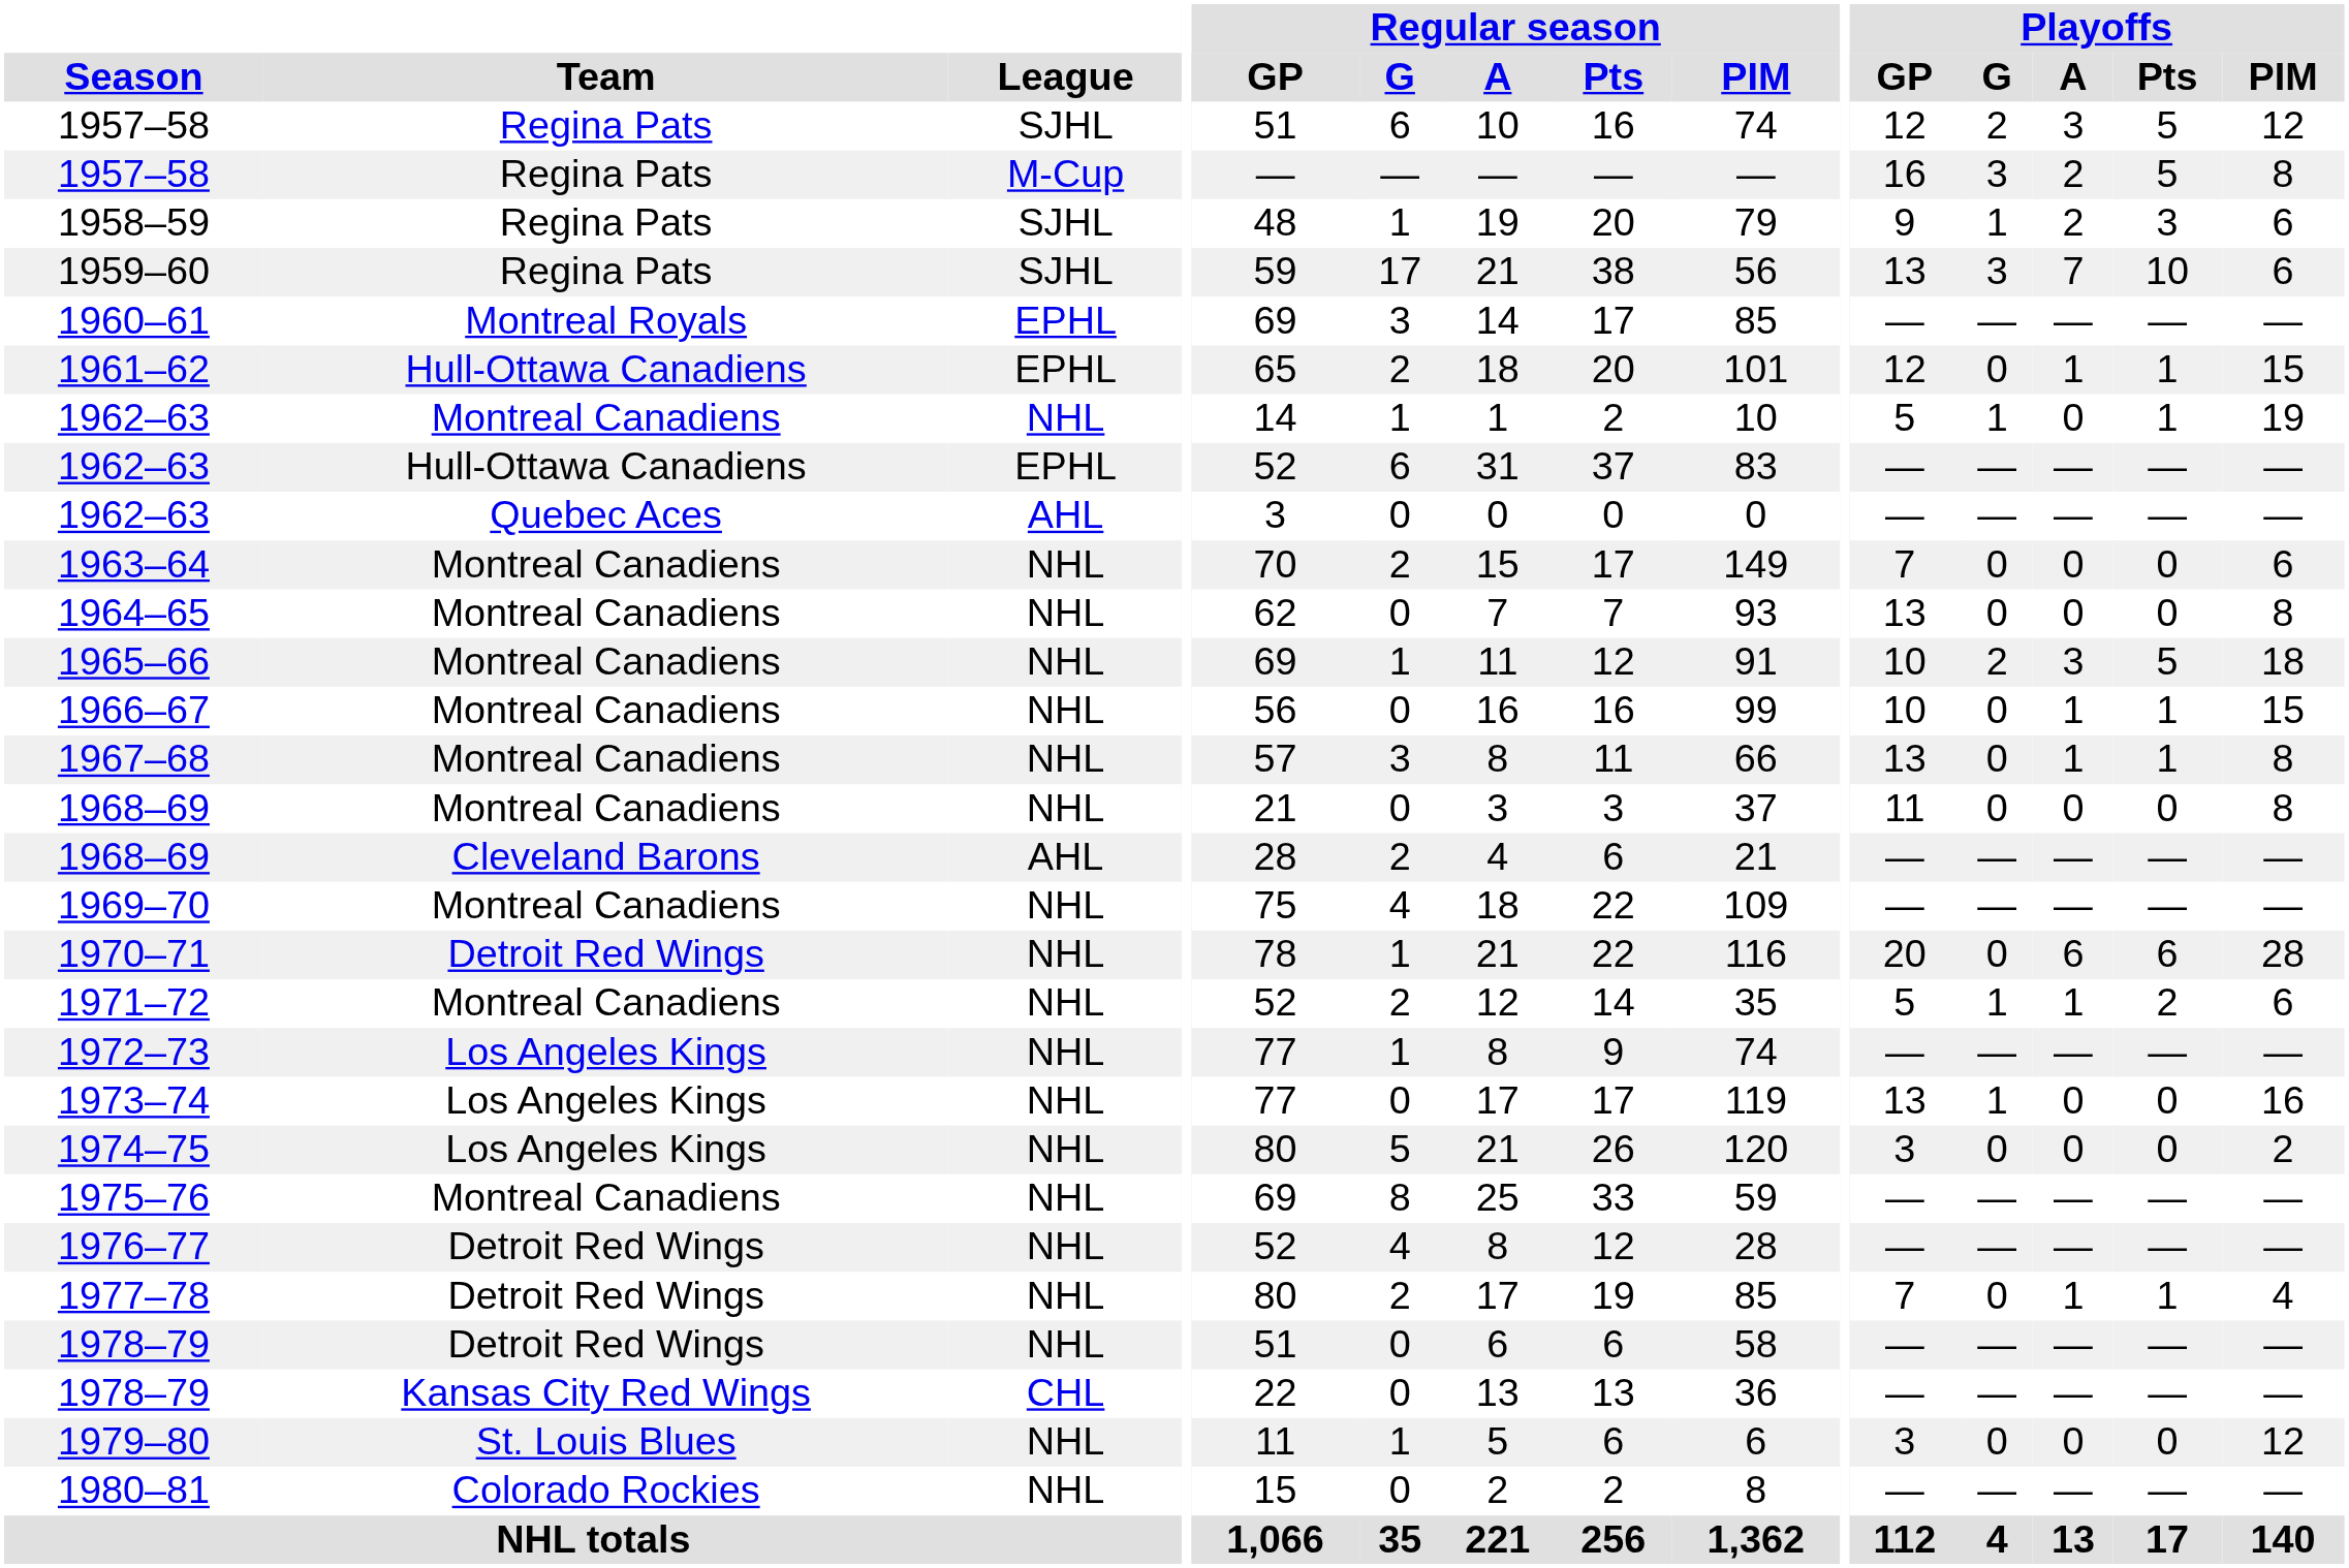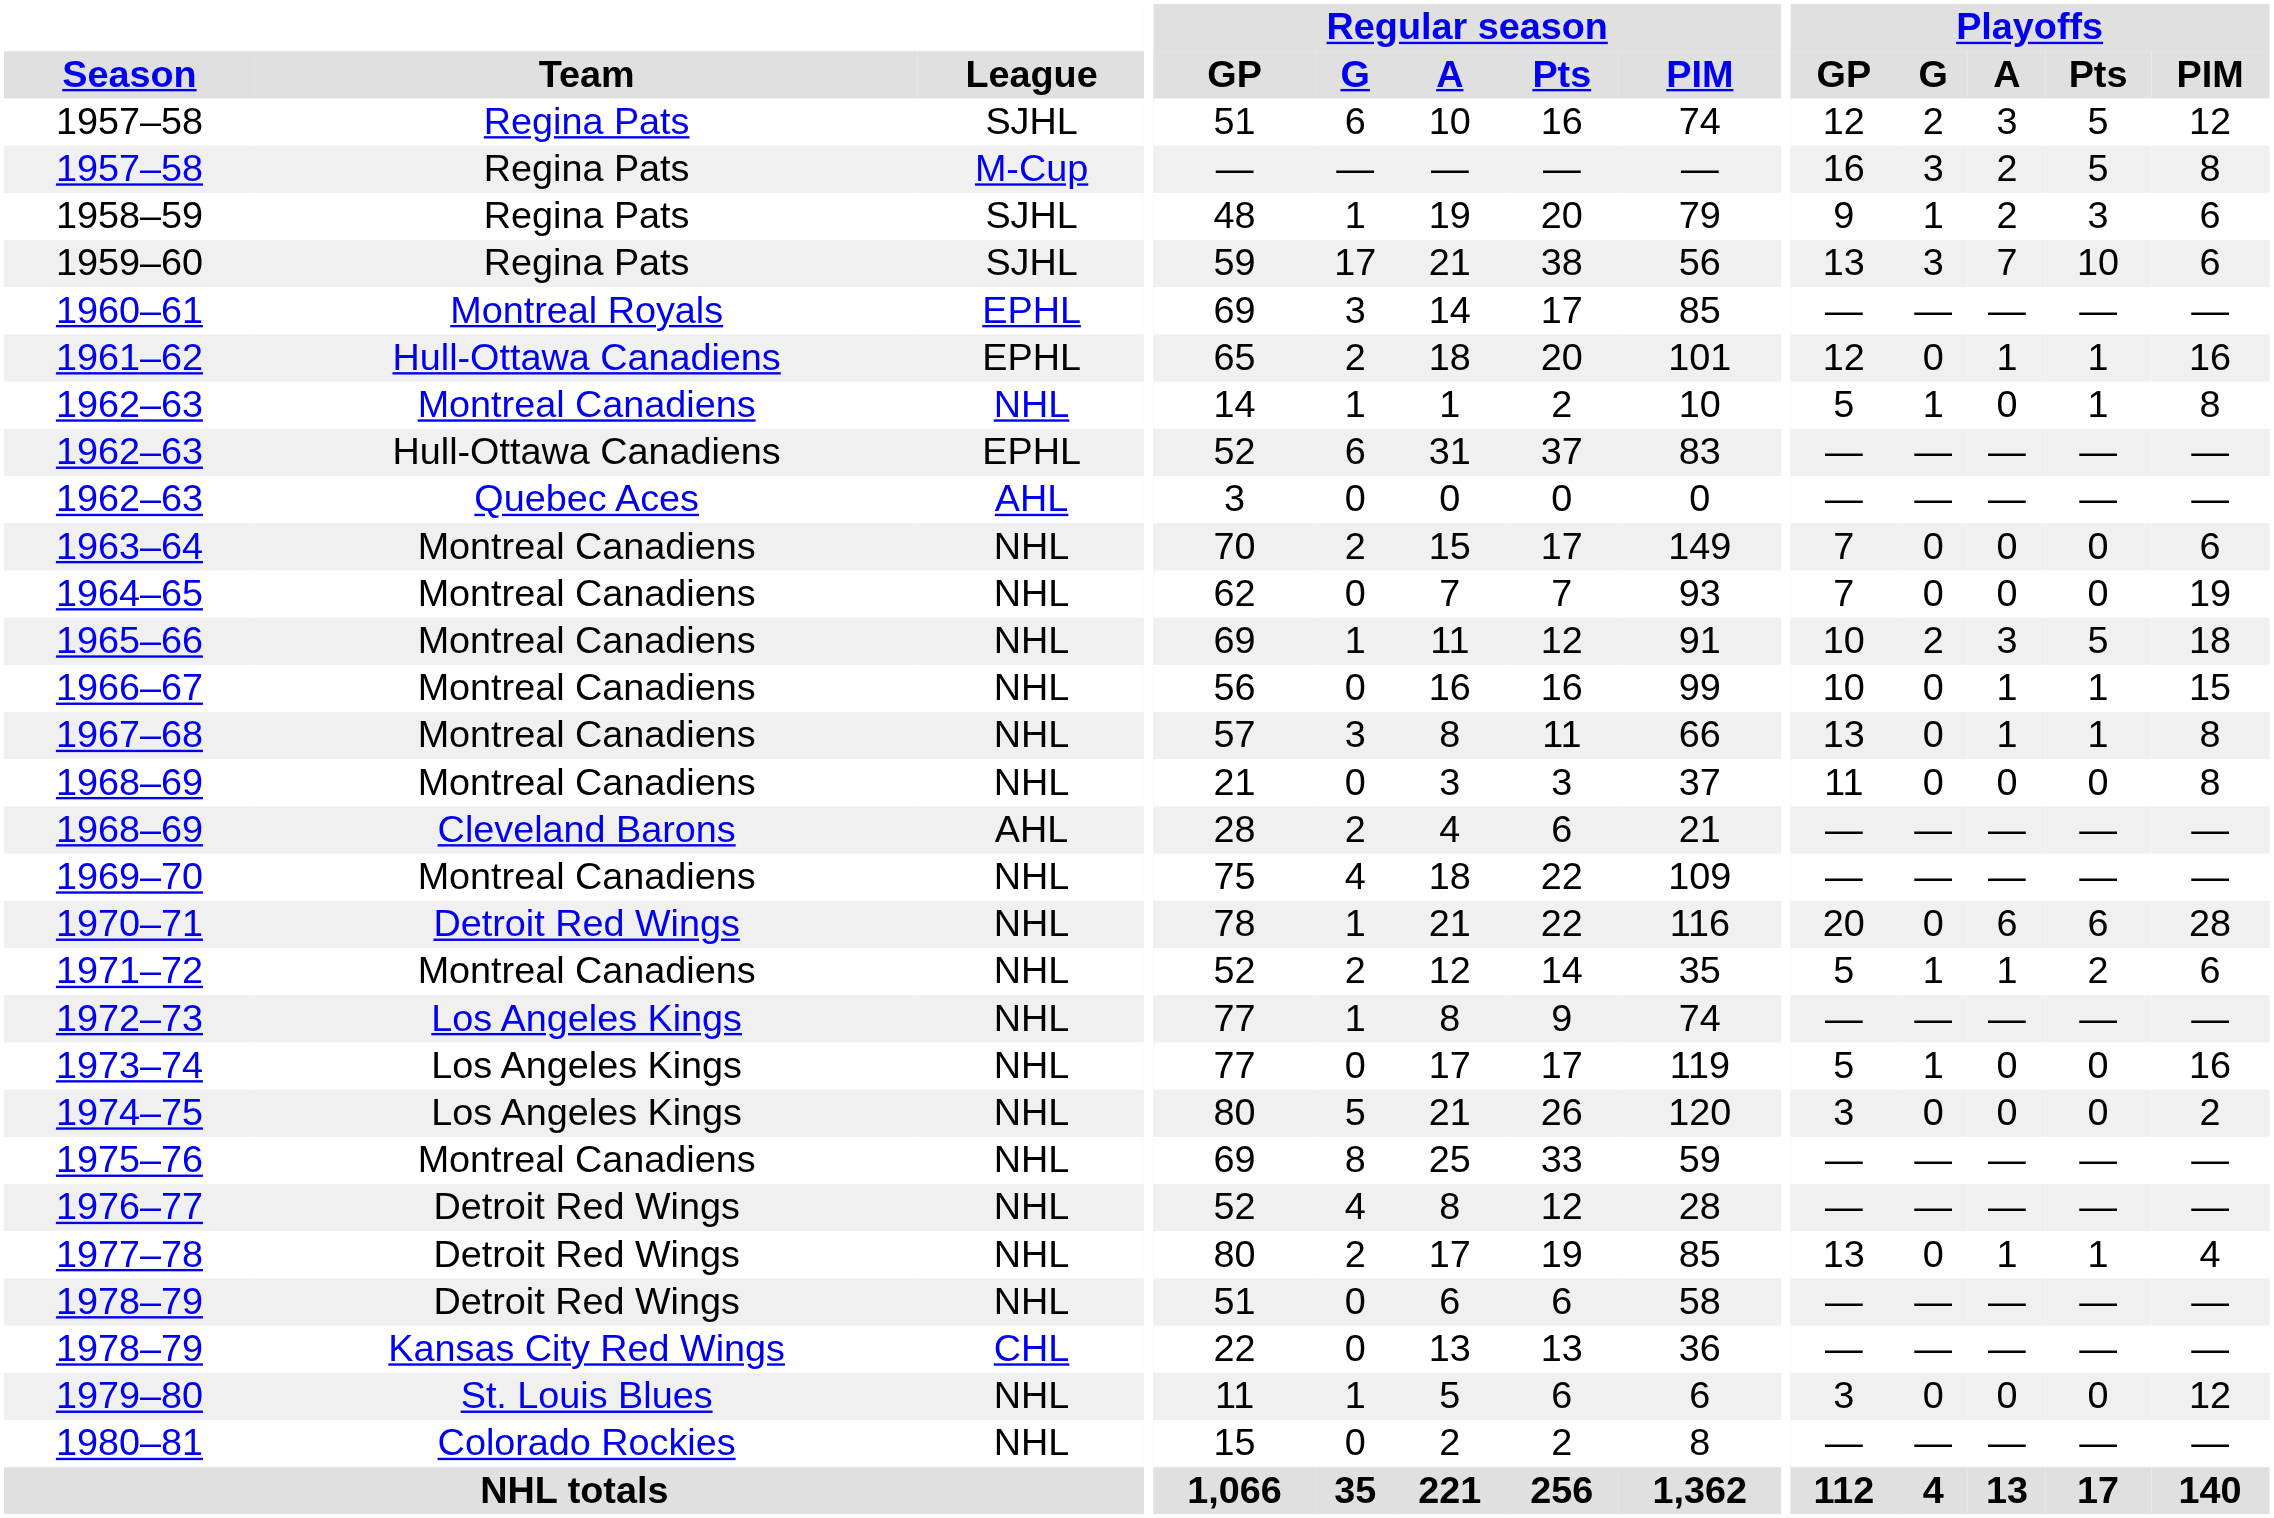 <table border="0" cellpadding="1" cellspacing="0" style="text-align:center; width:60em">
 <tr bgcolor="#e0e0e0">
 <th colspan="3" bgcolor="#ffffff"></th>
 <th rowspan="100" bgcolor="#ffffff"></th>
 <th colspan="5"><a href='#'>Regular season</a></th>
 <th rowspan="100" bgcolor="#ffffff"></th>
 <th colspan="5"><a href='#'>Playoffs</a></th>
 </tr>
 <tr bgcolor="#e0e0e0">
 <th><a href='#'>Season</a></th>
 <th>Team</th>
 <th>League</th>
 <th>GP</th>
 <th><a href='#'>G</a></th>
 <th><a href='#'>A</a></th>
 <th><a href='#'>Pts</a></th>
 <th><a href='#'>PIM</a></th>
 <th>GP</th>
 <th>G</th>
 <th>A</th>
 <th>Pts</th>
 <th>PIM</th>
 </tr>
 <tr>
 <td>1957–58</td>
 <td><a href='#'>Regina Pats</a></td>
 <td>SJHL</td>
 <td>51</td>
 <td>6</td>
 <td>10</td>
 <td>16</td>
 <td>74</td>
 <td>12</td>
 <td>2</td>
 <td>3</td>
 <td>5</td>
 <td>12</td>
 </tr>
 <tr bgcolor="#f0f0f0">
 <td><a href='#'>1957–58</a></td>
 <td>Regina Pats</td>
 <td><a href='#'>M-Cup</a></td>
 <td>—</td>
 <td>—</td>
 <td>—</td>
 <td>—</td>
 <td>—</td>
 <td>16</td>
 <td>3</td>
 <td>2</td>
 <td>5</td>
 <td>8</td>
 </tr>
 <tr>
 <td>1958–59</td>
 <td>Regina Pats</td>
 <td>SJHL</td>
 <td>48</td>
 <td>1</td>
 <td>19</td>
 <td>20</td>
 <td>79</td>
 <td>9</td>
 <td>1</td>
 <td>2</td>
 <td>3</td>
 <td>6</td>
 </tr>
 <tr bgcolor="#f0f0f0">
 <td>1959–60</td>
 <td>Regina Pats</td>
 <td>SJHL</td>
 <td>59</td>
 <td>17</td>
 <td>21</td>
 <td>38</td>
 <td>56</td>
 <td>13</td>
 <td>3</td>
 <td>7</td>
 <td>10</td>
 <td>6</td>
 </tr>
 <tr>
 <td><a href='#'>1960–61</a></td>
 <td><a href='#'>Montreal Royals</a></td>
 <td><a href='#'>EPHL</a></td>
 <td>69</td>
 <td>3</td>
 <td>14</td>
 <td>17</td>
 <td>85</td>
 <td>—</td>
 <td>—</td>
 <td>—</td>
 <td>—</td>
 <td>—</td>
 </tr>
 <tr bgcolor="#f0f0f0">
 <td><a href='#'>1961–62</a></td>
 <td><a href='#'>Hull-Ottawa Canadiens</a></td>
 <td>EPHL</td>
 <td>65</td>
 <td>2</td>
 <td>18</td>
 <td>20</td>
 <td>101</td>
 <td>12</td>
 <td>0</td>
 <td>1</td>
 <td>1</td>
-<td>15</td>
+<td>16</td>
 </tr>
 <tr>
 <td><a href='#'>1962–63</a></td>
 <td><a href='#'>Montreal Canadiens</a></td>
 <td><a href='#'>NHL</a></td>
 <td>14</td>
 <td>1</td>
 <td>1</td>
 <td>2</td>
 <td>10</td>
 <td>5</td>
 <td>1</td>
 <td>0</td>
 <td>1</td>
-<td>19</td>
+<td>8</td>
 </tr>
 <tr bgcolor="#f0f0f0">
 <td><a href='#'>1962–63</a></td>
 <td>Hull-Ottawa Canadiens</td>
 <td>EPHL</td>
 <td>52</td>
 <td>6</td>
 <td>31</td>
 <td>37</td>
 <td>83</td>
 <td>—</td>
 <td>—</td>
 <td>—</td>
 <td>—</td>
 <td>—</td>
 </tr>
 <tr>
 <td><a href='#'>1962–63</a></td>
 <td><a href='#'>Quebec Aces</a></td>
 <td><a href='#'>AHL</a></td>
 <td>3</td>
 <td>0</td>
 <td>0</td>
 <td>0</td>
 <td>0</td>
 <td>—</td>
 <td>—</td>
 <td>—</td>
 <td>—</td>
 <td>—</td>
 </tr>
 <tr bgcolor="#f0f0f0">
 <td><a href='#'>1963–64</a></td>
 <td>Montreal Canadiens</td>
 <td>NHL</td>
 <td>70</td>
 <td>2</td>
 <td>15</td>
 <td>17</td>
 <td>149</td>
 <td>7</td>
 <td>0</td>
 <td>0</td>
 <td>0</td>
 <td>6</td>
 </tr>
 <tr>
 <td><a href='#'>1964–65</a></td>
 <td>Montreal Canadiens</td>
 <td>NHL</td>
 <td>62</td>
 <td>0</td>
 <td>7</td>
 <td>7</td>
 <td>93</td>
-<td>13</td>
+<td>7</td>
 <td>0</td>
 <td>0</td>
 <td>0</td>
-<td>8</td>
+<td>19</td>
 </tr>
 <tr bgcolor="#f0f0f0">
 <td><a href='#'>1965–66</a></td>
 <td>Montreal Canadiens</td>
 <td>NHL</td>
 <td>69</td>
 <td>1</td>
 <td>11</td>
 <td>12</td>
 <td>91</td>
 <td>10</td>
 <td>2</td>
 <td>3</td>
 <td>5</td>
 <td>18</td>
 </tr>
 <tr>
 <td><a href='#'>1966–67</a></td>
 <td>Montreal Canadiens</td>
 <td>NHL</td>
 <td>56</td>
 <td>0</td>
 <td>16</td>
 <td>16</td>
 <td>99</td>
 <td>10</td>
 <td>0</td>
 <td>1</td>
 <td>1</td>
 <td>15</td>
 </tr>
 <tr bgcolor="#f0f0f0">
 <td><a href='#'>1967–68</a></td>
 <td>Montreal Canadiens</td>
 <td>NHL</td>
 <td>57</td>
 <td>3</td>
 <td>8</td>
 <td>11</td>
 <td>66</td>
 <td>13</td>
 <td>0</td>
 <td>1</td>
 <td>1</td>
 <td>8</td>
 </tr>
 <tr>
 <td><a href='#'>1968–69</a></td>
 <td>Montreal Canadiens</td>
 <td>NHL</td>
 <td>21</td>
 <td>0</td>
 <td>3</td>
 <td>3</td>
 <td>37</td>
 <td>11</td>
 <td>0</td>
 <td>0</td>
 <td>0</td>
 <td>8</td>
 </tr>
 <tr bgcolor="#f0f0f0">
 <td><a href='#'>1968–69</a></td>
 <td><a href='#'>Cleveland Barons</a></td>
 <td>AHL</td>
 <td>28</td>
 <td>2</td>
 <td>4</td>
 <td>6</td>
 <td>21</td>
 <td>—</td>
 <td>—</td>
 <td>—</td>
 <td>—</td>
 <td>—</td>
 </tr>
 <tr>
 <td><a href='#'>1969–70</a></td>
 <td>Montreal Canadiens</td>
 <td>NHL</td>
 <td>75</td>
 <td>4</td>
 <td>18</td>
 <td>22</td>
 <td>109</td>
 <td>—</td>
 <td>—</td>
 <td>—</td>
 <td>—</td>
 <td>—</td>
 </tr>
 <tr bgcolor="#f0f0f0">
 <td><a href='#'>1970–71</a></td>
 <td><a href='#'>Detroit Red Wings</a></td>
 <td>NHL</td>
 <td>78</td>
 <td>1</td>
 <td>21</td>
 <td>22</td>
 <td>116</td>
 <td>20</td>
 <td>0</td>
 <td>6</td>
 <td>6</td>
 <td>28</td>
 </tr>
 <tr>
 <td><a href='#'>1971–72</a></td>
 <td>Montreal Canadiens</td>
 <td>NHL</td>
 <td>52</td>
 <td>2</td>
 <td>12</td>
 <td>14</td>
 <td>35</td>
 <td>5</td>
 <td>1</td>
 <td>1</td>
 <td>2</td>
 <td>6</td>
 </tr>
 <tr bgcolor="#f0f0f0">
 <td><a href='#'>1972–73</a></td>
 <td><a href='#'>Los Angeles Kings</a></td>
 <td>NHL</td>
 <td>77</td>
 <td>1</td>
 <td>8</td>
 <td>9</td>
 <td>74</td>
 <td>—</td>
 <td>—</td>
 <td>—</td>
 <td>—</td>
 <td>—</td>
 </tr>
 <tr>
 <td><a href='#'>1973–74</a></td>
 <td>Los Angeles Kings</td>
 <td>NHL</td>
 <td>77</td>
 <td>0</td>
 <td>17</td>
 <td>17</td>
 <td>119</td>
-<td>13</td>
+<td>5</td>
 <td>1</td>
 <td>0</td>
 <td>0</td>
 <td>16</td>
 </tr>
 <tr bgcolor="#f0f0f0">
 <td><a href='#'>1974–75</a></td>
 <td>Los Angeles Kings</td>
 <td>NHL</td>
 <td>80</td>
 <td>5</td>
 <td>21</td>
 <td>26</td>
 <td>120</td>
 <td>3</td>
 <td>0</td>
 <td>0</td>
 <td>0</td>
 <td>2</td>
 </tr>
 <tr>
 <td><a href='#'>1975–76</a></td>
 <td>Montreal Canadiens</td>
 <td>NHL</td>
 <td>69</td>
 <td>8</td>
 <td>25</td>
 <td>33</td>
 <td>59</td>
 <td>—</td>
 <td>—</td>
 <td>—</td>
 <td>—</td>
 <td>—</td>
 </tr>
 <tr bgcolor="#f0f0f0">
 <td><a href='#'>1976–77</a></td>
 <td>Detroit Red Wings</td>
 <td>NHL</td>
 <td>52</td>
 <td>4</td>
 <td>8</td>
 <td>12</td>
 <td>28</td>
 <td>—</td>
 <td>—</td>
 <td>—</td>
 <td>—</td>
 <td>—</td>
 </tr>
 <tr>
 <td><a href='#'>1977–78</a></td>
 <td>Detroit Red Wings</td>
 <td>NHL</td>
 <td>80</td>
 <td>2</td>
 <td>17</td>
 <td>19</td>
 <td>85</td>
-<td>7</td>
+<td>13</td>
 <td>0</td>
 <td>1</td>
 <td>1</td>
 <td>4</td>
 </tr>
 <tr bgcolor="#f0f0f0">
 <td><a href='#'>1978–79</a></td>
 <td>Detroit Red Wings</td>
 <td>NHL</td>
 <td>51</td>
 <td>0</td>
 <td>6</td>
 <td>6</td>
 <td>58</td>
 <td>—</td>
 <td>—</td>
 <td>—</td>
 <td>—</td>
 <td>—</td>
 </tr>
 <tr>
 <td><a href='#'>1978–79</a></td>
 <td><a href='#'>Kansas City Red Wings</a></td>
 <td><a href='#'>CHL</a></td>
 <td>22</td>
 <td>0</td>
 <td>13</td>
 <td>13</td>
 <td>36</td>
 <td>—</td>
 <td>—</td>
 <td>—</td>
 <td>—</td>
 <td>—</td>
 </tr>
 <tr bgcolor="#f0f0f0">
 <td><a href='#'>1979–80</a></td>
 <td><a href='#'>St. Louis Blues</a></td>
 <td>NHL</td>
 <td>11</td>
 <td>1</td>
 <td>5</td>
 <td>6</td>
 <td>6</td>
 <td>3</td>
 <td>0</td>
 <td>0</td>
 <td>0</td>
 <td>12</td>
 </tr>
 <tr>
 <td><a href='#'>1980–81</a></td>
 <td><a href='#'>Colorado Rockies</a></td>
 <td>NHL</td>
 <td>15</td>
 <td>0</td>
 <td>2</td>
 <td>2</td>
 <td>8</td>
 <td>—</td>
 <td>—</td>
 <td>—</td>
 <td>—</td>
 <td>—</td>
 </tr>
 <tr bgcolor="#e0e0e0">
 <th colspan="3">NHL totals</th>
 <th>1,066</th>
 <th>35</th>
 <th>221</th>
 <th>256</th>
 <th>1,362</th>
 <th>112</th>
 <th>4</th>
 <th>13</th>
 <th>17</th>
 <th>140</th>
 </tr>
 </table>
